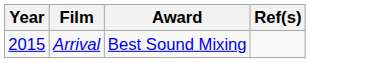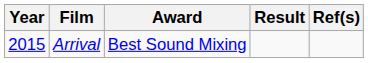 <table class="wikitable plainrowheaders sortable">
 <tr>
 <th>Year</th>
 <th>Film</th>
 <th>Award</th>
+<th>Result</th>
 <th>Ref(s)</th>
 </tr>
 <tr>
 <td style="text-align:center;"><a href='#'>2015</a></td>
 <td><em><a href='#'>Arrival</a></em></td>
 <td style="text-align:center;"><a href='#'>Best Sound Mixing</a></td>
+<td></td>
 <td style="text-align:center;"></td>
 </tr>
 </table>
